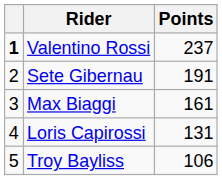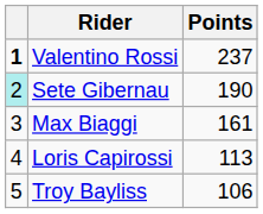 <table class="wikitable" style="font-size: 95%;">
 <tr>
 <th></th>
 <th>Rider</th>
 <th>Points</th>
 </tr>
 <tr>
 <td align=center><strong>1</strong></td>
 <td> <a href='#'>Valentino Rossi</a></td>
 <td align=right>237</td>
 </tr>
 <tr>
-<td align=center>2</td>
+<td align=center style="background: paleturquoise;">2</td>
 <td> <a href='#'>Sete Gibernau</a></td>
-<td align=right>191</td>
+<td align=right>190</td>
 </tr>
 <tr>
 <td align=center>3</td>
 <td> <a href='#'>Max Biaggi</a></td>
 <td align=right>161</td>
 </tr>
 <tr>
 <td align=center>4</td>
 <td> <a href='#'>Loris Capirossi</a></td>
-<td align=right>131</td>
+<td align=right>113</td>
 </tr>
 <tr>
 <td align=center>5</td>
 <td> <a href='#'>Troy Bayliss</a></td>
 <td align=right>106</td>
 </tr>
 </table>
